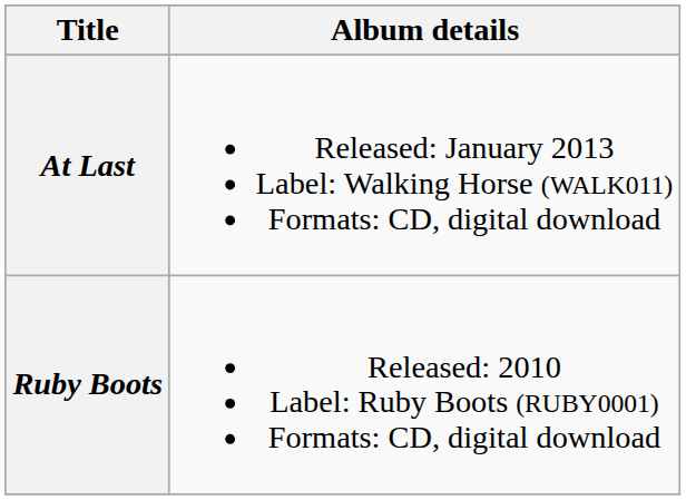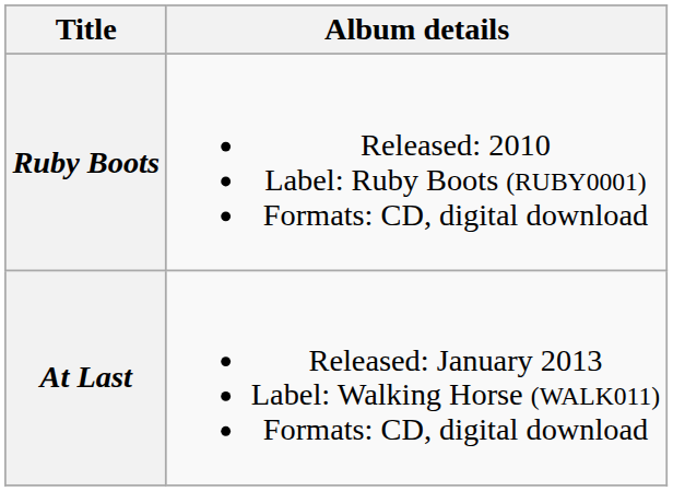 <table class="wikitable plainrowheaders" style="text-align:center;" border="1">
 <tr>
 <th>Title</th>
 <th>Album details</th>
 </tr>
 <tr>
+<th scope="row"><em>Ruby Boots</em></th>
+<td><br><ul><li>Released: 2010</li><li>Label: Ruby Boots <small>(RUBY0001)</small></li><li>Formats: CD, digital download</li></ul></td>
+</tr>
+<tr>
 <th scope="row"><em>At Last</em></th>
 <td><br><ul><li>Released: January 2013</li><li>Label: Walking Horse <small>(WALK011)</small></li><li>Formats: CD, digital download</li></ul></td>
 </tr>
-<tr>
-<th scope="row"><em>Ruby Boots</em></th>
-<td><br><ul><li>Released: 2010</li><li>Label: Ruby Boots <small>(RUBY0001)</small></li><li>Formats: CD, digital download</li></ul></td>
-</tr>
 </table>
